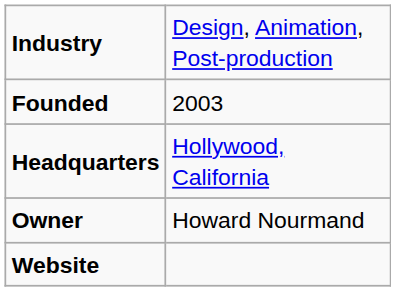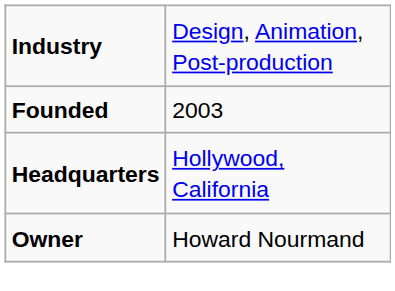 <table class="wikitable" style="margin-left: auto; margin-right: auto; border: none; width: 225px; height: 150px;float:right; margin-left: 10px;">
 <tr>
 <td><strong><small>Industry</small></strong></td>
 <td><small><a href='#'>Design</a>, <a href='#'>Animation</a>, <a href='#'>Post-production</a></small></td>
 </tr>
 <tr>
 <td><strong><small>Founded</small></strong></td>
 <td><small>2003</small></td>
 </tr>
 <tr>
 <td><strong><small>Headquarters</small></strong></td>
 <td><small><a href='#'>Hollywood, California</a></small></td>
 </tr>
 <tr>
 <td><strong><small>Owner</small></strong></td>
 <td><small>Howard Nourmand</small></td>
 </tr>
-<tr>
-<td><strong><small>Website</small></strong></td>
-<td><small></small></td>
-</tr>
 </table>
